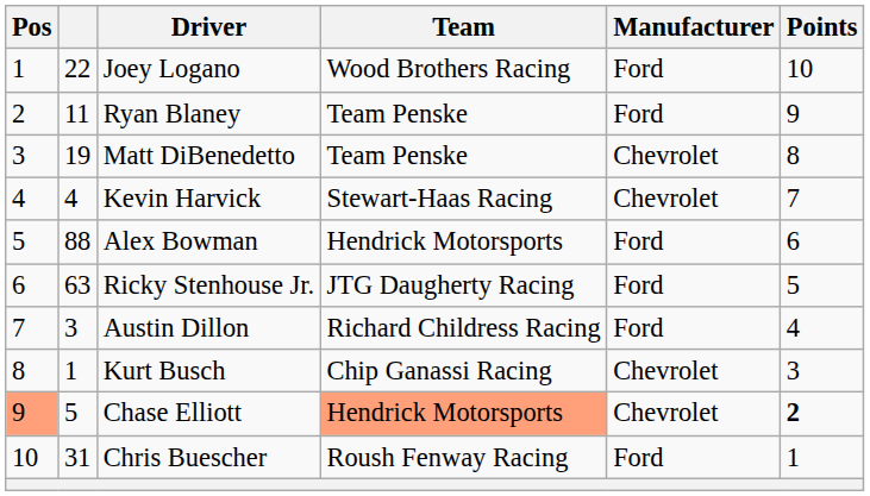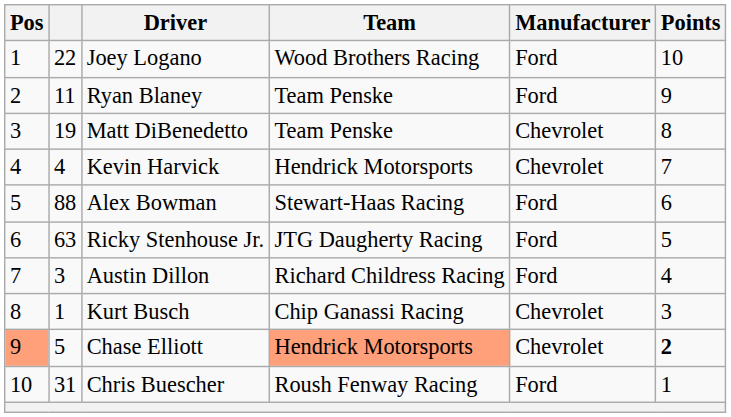 <table class="wikitable" style="font-size:98%">
 <tr>
 <th>Pos</th>
 <th></th>
 <th>Driver</th>
 <th>Team</th>
 <th>Manufacturer</th>
 <th>Points</th>
 </tr>
 <tr>
 <td>1</td>
 <td>22</td>
 <td>Joey Logano</td>
 <td>Wood Brothers Racing</td>
 <td>Ford</td>
 <td>10</td>
 </tr>
 <tr>
 <td>2</td>
 <td>11</td>
 <td>Ryan Blaney</td>
 <td>Team Penske</td>
 <td>Ford</td>
 <td>9</td>
 </tr>
 <tr>
 <td>3</td>
 <td>19</td>
 <td>Matt DiBenedetto</td>
 <td>Team Penske</td>
 <td>Chevrolet</td>
 <td>8</td>
 </tr>
 <tr>
 <td>4</td>
 <td>4</td>
 <td>Kevin Harvick</td>
-<td>Stewart-Haas Racing</td>
+<td>Hendrick Motorsports</td>
 <td>Chevrolet</td>
 <td>7</td>
 </tr>
 <tr>
 <td>5</td>
 <td>88</td>
 <td>Alex Bowman</td>
-<td>Hendrick Motorsports</td>
+<td>Stewart-Haas Racing</td>
 <td>Ford</td>
 <td>6</td>
 </tr>
 <tr>
 <td>6</td>
 <td>63</td>
 <td>Ricky Stenhouse Jr.</td>
 <td>JTG Daugherty Racing</td>
 <td>Ford</td>
 <td>5</td>
 </tr>
 <tr>
 <td>7</td>
 <td>3</td>
 <td>Austin Dillon</td>
 <td>Richard Childress Racing</td>
 <td>Ford</td>
 <td>4</td>
 </tr>
 <tr>
 <td>8</td>
 <td>1</td>
 <td>Kurt Busch</td>
 <td>Chip Ganassi Racing</td>
 <td>Chevrolet</td>
 <td>3</td>
 </tr>
 <tr>
 <td style="background: lightsalmon;">9</td>
 <td>5</td>
 <td>Chase Elliott</td>
 <td style="background: lightsalmon;">Hendrick Motorsports</td>
 <td>Chevrolet</td>
 <td><strong>2</strong></td>
 </tr>
 <tr>
 <td>10</td>
 <td>31</td>
 <td>Chris Buescher</td>
 <td>Roush Fenway Racing</td>
 <td>Ford</td>
 <td>1</td>
 </tr>
 <tr>
 <th colspan="6"></th>
 </tr>
 </table>
